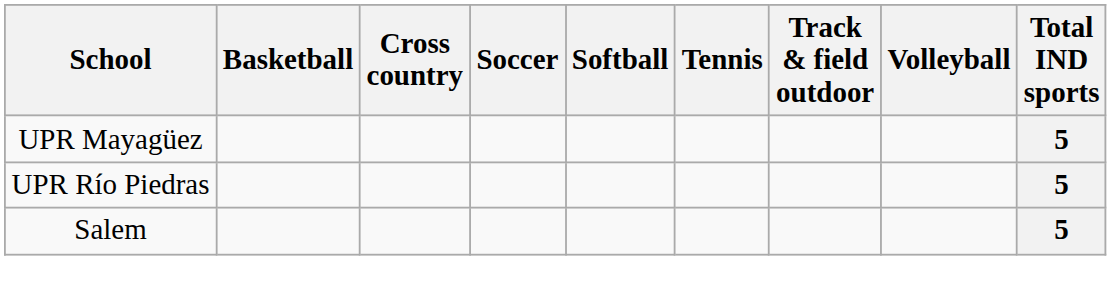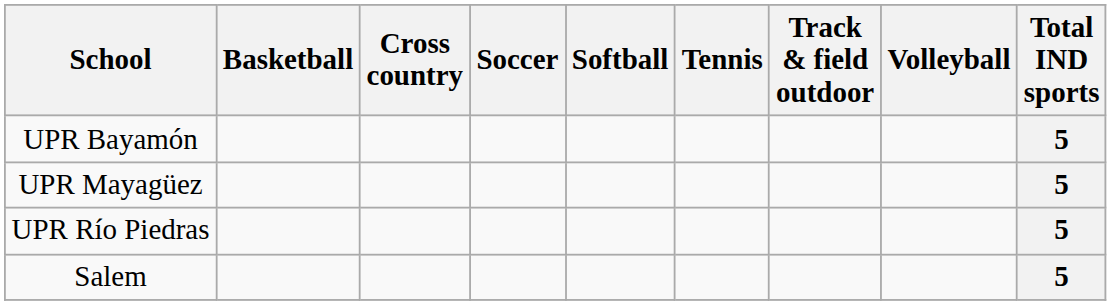 <table class="wikitable" style="text-align:center">
 <tr>
 <th>School</th>
 <th>Basketball</th>
 <th>Cross<br>country</th>
 <th>Soccer</th>
 <th>Softball</th>
 <th>Tennis</th>
 <th>Track<br>& field<br>outdoor</th>
 <th>Volleyball</th>
 <th>Total<br>IND<br>sports</th>
+</tr>
+<tr>
+<td>UPR Bayamón</td>
+<td></td>
+<td></td>
+<td></td>
+<td></td>
+<td></td>
+<td></td>
+<td></td>
+<th>5</th>
 </tr>
 <tr>
 <td>UPR Mayagüez</td>
 <td></td>
 <td></td>
 <td></td>
 <td></td>
 <td></td>
 <td></td>
 <td></td>
 <th>5</th>
 </tr>
 <tr>
 <td>UPR Río Piedras</td>
 <td></td>
 <td></td>
 <td></td>
 <td></td>
 <td></td>
 <td></td>
 <td></td>
 <th>5</th>
 </tr>
 <tr>
 <td>Salem</td>
 <td></td>
 <td></td>
 <td></td>
 <td></td>
 <td></td>
 <td></td>
 <td></td>
 <th>5</th>
 </tr>
 </table>
